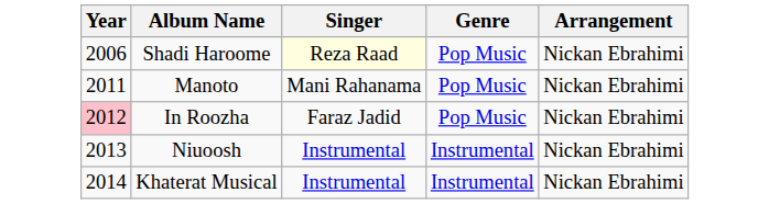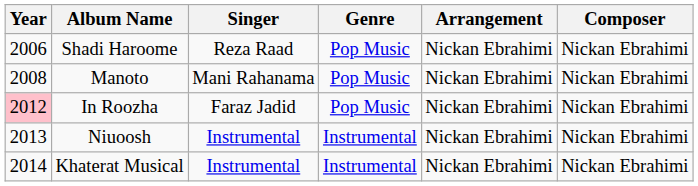 <table class="wikitable" style="margin: 1em auto 1em auto">
 <tr style="text-align:center;">
 <th>Year</th>
 <th>Album Name</th>
 <th>Singer</th>
 <th>Genre</th>
 <th>Arrangement</th>
+<th>Composer</th>
 </tr>
 <tr style="text-align:center;">
 <td>2006</td>
 <td>Shadi Haroome</td>
-<td style="background: lightyellow;">Reza Raad</td>
+<td>Reza Raad</td>
 <td><a href='#'>Pop Music</a></td>
+<td>Nickan Ebrahimi</td>
 <td>Nickan Ebrahimi</td>
 </tr>
 <tr style="text-align:center;">
-<td>2011</td>
+<td>2008</td>
 <td>Manoto</td>
 <td>Mani Rahanama</td>
 <td><a href='#'>Pop Music</a></td>
+<td>Nickan Ebrahimi</td>
 <td>Nickan Ebrahimi</td>
 </tr>
 <tr style="text-align:center;">
 <td style="background: pink;">2012</td>
 <td>In Roozha</td>
 <td>Faraz Jadid</td>
 <td><a href='#'>Pop Music</a></td>
 <td>Nickan Ebrahimi</td>
+<td>Nickan Ebrahimi</td>
 </tr>
 <tr style="text-align:center;">
 <td>2013</td>
 <td>Niuoosh</td>
 <td><a href='#'>Instrumental</a></td>
 <td><a href='#'>Instrumental</a></td>
+<td>Nickan Ebrahimi</td>
 <td>Nickan Ebrahimi</td>
 </tr>
 <tr style="text-align:center;">
 <td>2014</td>
 <td>Khaterat Musical</td>
 <td><a href='#'>Instrumental</a></td>
 <td><a href='#'>Instrumental</a></td>
 <td>Nickan Ebrahimi</td>
+<td>Nickan Ebrahimi</td>
 </tr>
 </table>
